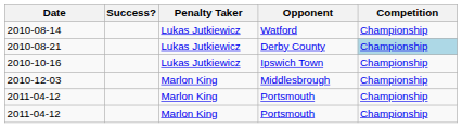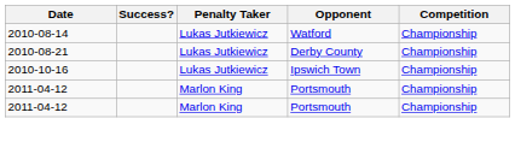 <table class="wikitable">
 <tr>
 <th width=22%>Date</th>
 <th width=12%>Success?</th>
 <th width=22%>Penalty Taker</th>
 <th width=22%>Opponent</th>
 <th width=22%>Competition</th>
 </tr>
 <tr>
 <td>2010-08-14</td>
 <td></td>
 <td> <a href='#'>Lukas Jutkiewicz</a></td>
 <td><a href='#'>Watford</a></td>
 <td><a href='#'>Championship</a></td>
 </tr>
 <tr>
 <td>2010-08-21</td>
 <td></td>
 <td> <a href='#'>Lukas Jutkiewicz</a></td>
 <td><a href='#'>Derby County</a></td>
-<td style="background: lightblue;"><a href='#'>Championship</a></td>
+<td><a href='#'>Championship</a></td>
 </tr>
 <tr>
 <td>2010-10-16</td>
 <td></td>
 <td> <a href='#'>Lukas Jutkiewicz</a></td>
 <td><a href='#'>Ipswich Town</a></td>
-<td><a href='#'>Championship</a></td>
-</tr>
-<tr>
-<td>2010-12-03</td>
-<td></td>
-<td> <a href='#'>Marlon King</a></td>
-<td><a href='#'>Middlesbrough</a></td>
 <td><a href='#'>Championship</a></td>
 </tr>
 <tr>
 <td>2011-04-12</td>
 <td></td>
 <td> <a href='#'>Marlon King</a></td>
 <td><a href='#'>Portsmouth</a></td>
 <td><a href='#'>Championship</a></td>
 </tr>
 <tr>
 <td>2011-04-12</td>
 <td></td>
 <td> <a href='#'>Marlon King</a></td>
 <td><a href='#'>Portsmouth</a></td>
 <td><a href='#'>Championship</a></td>
 </tr>
 </table>
